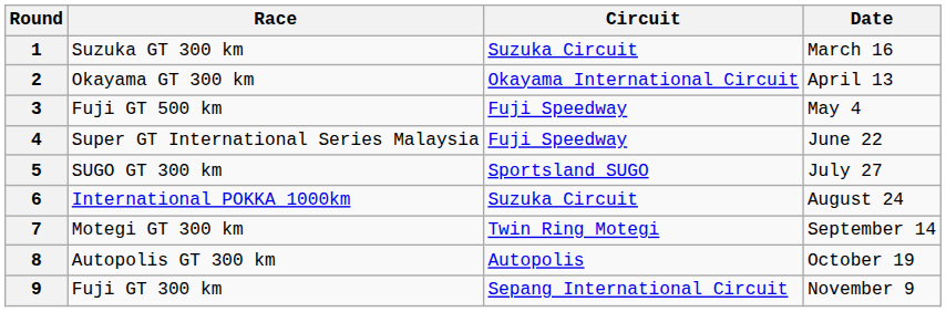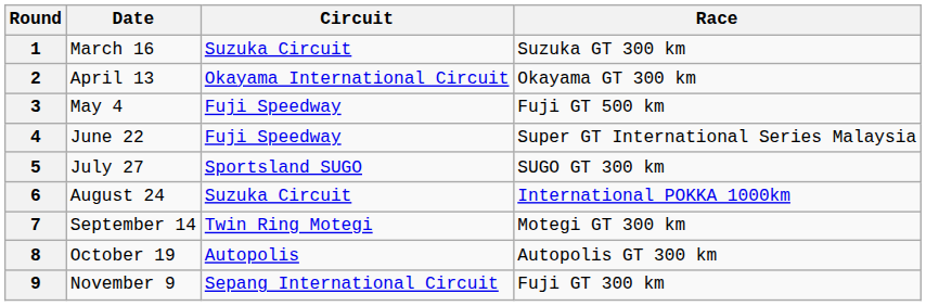 <table class="wikitable" style="font-size: 90%">
 <tr>
 <th>Round</th>
+<th>Date</th>
+<th>Circuit</th>
 <th>Race</th>
-<th>Circuit</th>
-<th>Date</th>
 </tr>
 <tr>
 <th>1</th>
+<td>March 16</td>
+<td><a href='#'>Suzuka Circuit</a></td>
 <td> Suzuka GT 300 km</td>
-<td><a href='#'>Suzuka Circuit</a></td>
-<td>March 16</td>
 </tr>
 <tr>
 <th>2</th>
+<td>April 13</td>
+<td><a href='#'>Okayama International Circuit</a></td>
 <td> Okayama GT 300 km</td>
-<td><a href='#'>Okayama International Circuit</a></td>
-<td>April 13</td>
 </tr>
 <tr>
 <th>3</th>
+<td>May 4</td>
+<td><a href='#'>Fuji Speedway</a></td>
 <td> Fuji GT 500 km</td>
-<td><a href='#'>Fuji Speedway</a></td>
-<td>May 4</td>
 </tr>
 <tr>
 <th>4</th>
+<td>June 22</td>
+<td><a href='#'>Fuji Speedway</a></td>
 <td> Super GT International Series Malaysia</td>
-<td><a href='#'>Fuji Speedway</a></td>
-<td>June 22</td>
 </tr>
 <tr>
 <th>5</th>
+<td>July 27</td>
+<td><a href='#'>Sportsland SUGO</a></td>
 <td> SUGO GT 300 km</td>
-<td><a href='#'>Sportsland SUGO</a></td>
-<td>July 27</td>
 </tr>
 <tr>
 <th>6</th>
+<td>August 24</td>
+<td><a href='#'>Suzuka Circuit</a></td>
 <td> <a href='#'>International POKKA 1000km</a></td>
-<td><a href='#'>Suzuka Circuit</a></td>
-<td>August 24</td>
 </tr>
 <tr>
 <th>7</th>
+<td>September 14</td>
+<td><a href='#'>Twin Ring Motegi</a></td>
 <td> Motegi GT 300 km</td>
-<td><a href='#'>Twin Ring Motegi</a></td>
-<td>September 14</td>
 </tr>
 <tr>
 <th>8</th>
+<td>October 19</td>
+<td><a href='#'>Autopolis</a></td>
 <td> Autopolis GT 300 km</td>
-<td><a href='#'>Autopolis</a></td>
-<td>October 19</td>
 </tr>
 <tr>
 <th>9</th>
+<td>November 9</td>
+<td><a href='#'>Sepang International Circuit</a></td>
 <td> Fuji GT 300 km</td>
-<td><a href='#'>Sepang International Circuit</a></td>
-<td>November 9</td>
 </tr>
 </table>
